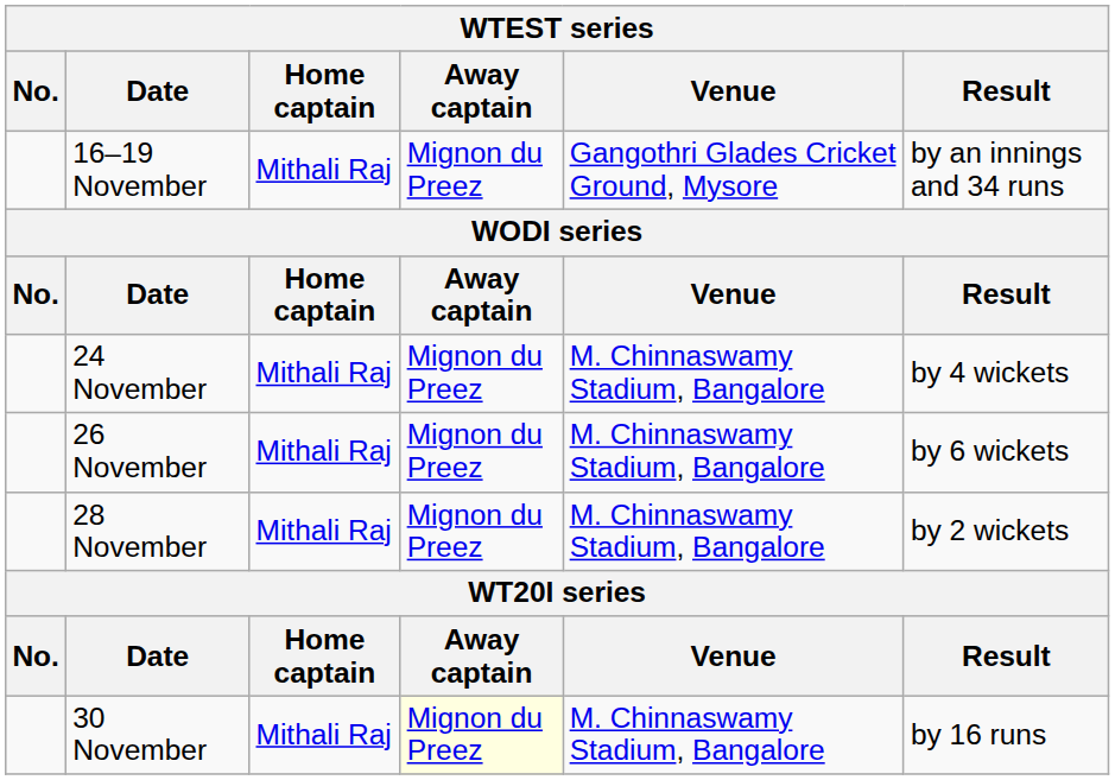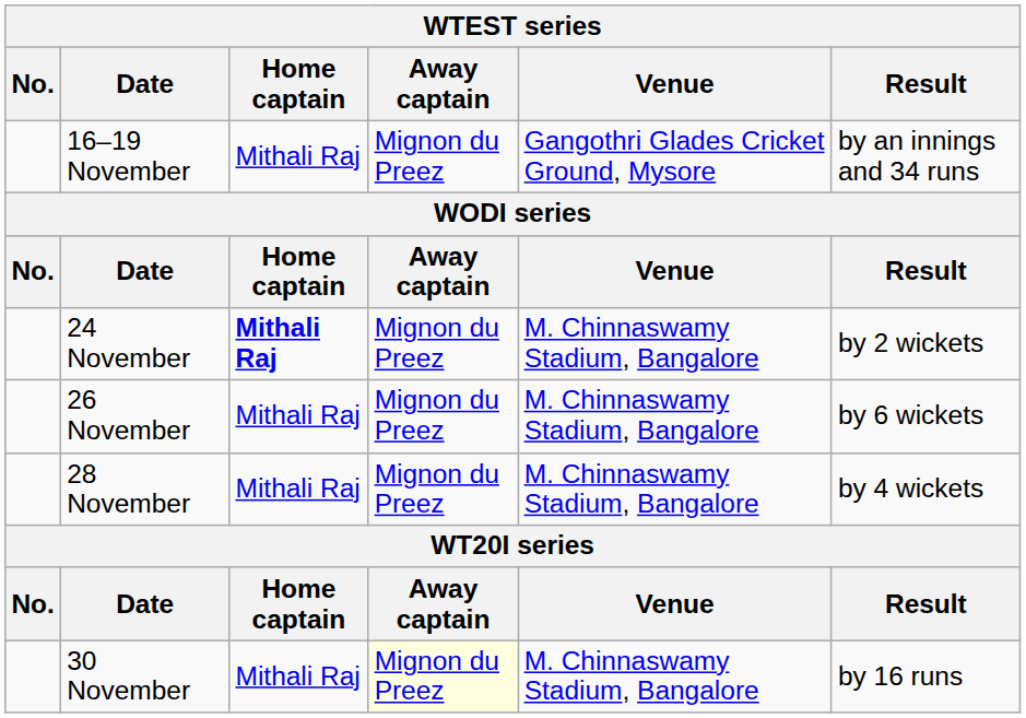 <table class="wikitable">
 <tr>
 <th colspan="9">WTEST series</th>
 </tr>
 <tr>
 <th>No.</th>
 <th>Date</th>
 <th>Home captain</th>
 <th>Away captain</th>
 <th>Venue</th>
 <th>Result</th>
 </tr>
 <tr>
 <td></td>
 <td>16–19 November</td>
 <td><a href='#'>Mithali Raj</a></td>
 <td><a href='#'>Mignon du Preez</a></td>
 <td><a href='#'>Gangothri Glades Cricket Ground</a>, <a href='#'>Mysore</a></td>
 <td> by an innings and 34 runs</td>
 </tr>
 <tr>
 <th colspan="9">WODI series</th>
 </tr>
 <tr>
 <th>No.</th>
 <th>Date</th>
 <th>Home captain</th>
 <th>Away captain</th>
 <th>Venue</th>
 <th>Result</th>
 </tr>
 <tr>
 <td></td>
 <td>24 November</td>
-<td><a href='#'>Mithali Raj</a></td>
+<td><strong><a href='#'>Mithali Raj</a></strong></td>
 <td><a href='#'>Mignon du Preez</a></td>
 <td><a href='#'>M. Chinnaswamy Stadium</a>, <a href='#'>Bangalore</a></td>
-<td> by 4 wickets</td>
+<td> by 2 wickets</td>
 </tr>
 <tr>
 <td></td>
 <td>26 November</td>
 <td><a href='#'>Mithali Raj</a></td>
 <td><a href='#'>Mignon du Preez</a></td>
 <td><a href='#'>M. Chinnaswamy Stadium</a>, <a href='#'>Bangalore</a></td>
 <td> by 6 wickets</td>
 </tr>
 <tr>
 <td></td>
 <td>28 November</td>
 <td><a href='#'>Mithali Raj</a></td>
 <td><a href='#'>Mignon du Preez</a></td>
 <td><a href='#'>M. Chinnaswamy Stadium</a>, <a href='#'>Bangalore</a></td>
-<td> by 2 wickets</td>
+<td> by 4 wickets</td>
 </tr>
 <tr>
 <th colspan="9">WT20I series</th>
 </tr>
 <tr>
 <th>No.</th>
 <th>Date</th>
 <th>Home captain</th>
 <th>Away captain</th>
 <th>Venue</th>
 <th>Result</th>
 </tr>
 <tr>
 <td></td>
 <td>30 November</td>
 <td><a href='#'>Mithali Raj</a></td>
 <td style="background: lightyellow;"><a href='#'>Mignon du Preez</a></td>
 <td><a href='#'>M. Chinnaswamy Stadium</a>, <a href='#'>Bangalore</a></td>
 <td> by 16 runs</td>
 </tr>
 </table>
